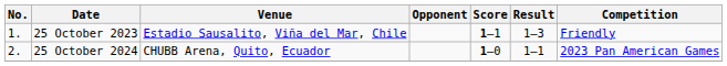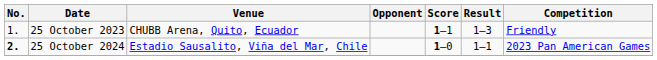 <table class="wikitable">
 <tr>
 <th>No.</th>
 <th>Date</th>
 <th>Venue</th>
 <th>Opponent</th>
 <th>Score</th>
 <th>Result</th>
 <th>Competition</th>
 </tr>
 <tr>
 <td>1.</td>
 <td>25 October 2023</td>
-<td><a href='#'>Estadio Sausalito</a>, <a href='#'>Viña del Mar</a>, <a href='#'>Chile</a></td>
+<td>CHUBB Arena, <a href='#'>Quito</a>, <a href='#'>Ecuador</a></td>
 <td></td>
 <td align=center><strong>1</strong>–1</td>
 <td align=center>1–3</td>
 <td><a href='#'>Friendly</a></td>
 </tr>
 <tr>
-<td>2.</td>
+<td><strong>2.</strong></td>
 <td>25 October 2024</td>
-<td>CHUBB Arena, <a href='#'>Quito</a>, <a href='#'>Ecuador</a></td>
+<td><a href='#'>Estadio Sausalito</a>, <a href='#'>Viña del Mar</a>, <a href='#'>Chile</a></td>
 <td></td>
 <td align=center><strong>1</strong>–0</td>
 <td align=center>1–1</td>
 <td><a href='#'>2023 Pan American Games</a></td>
 </tr>
 <tr>
 </tr>
 </table>
